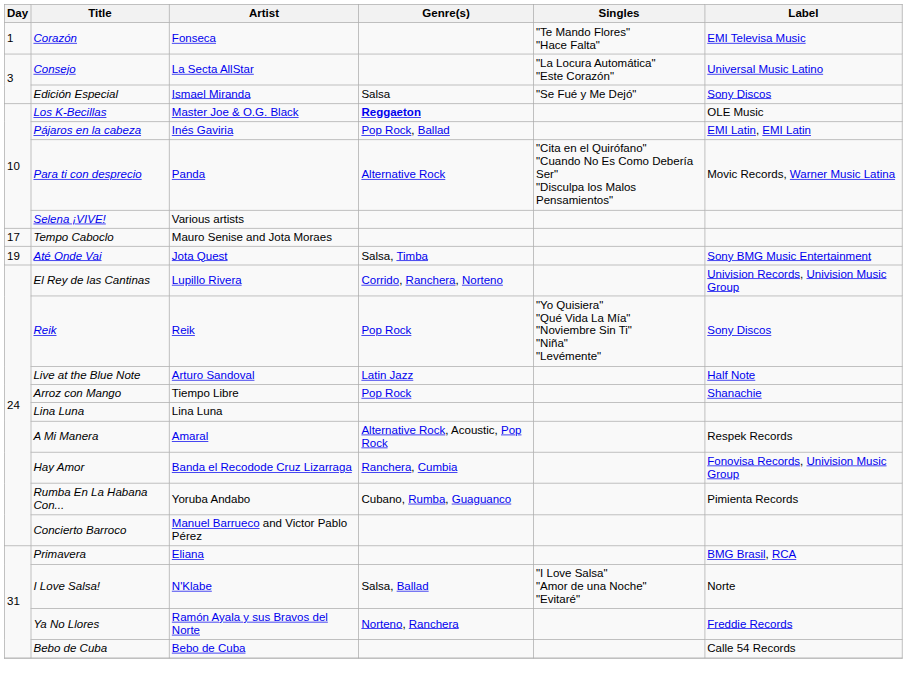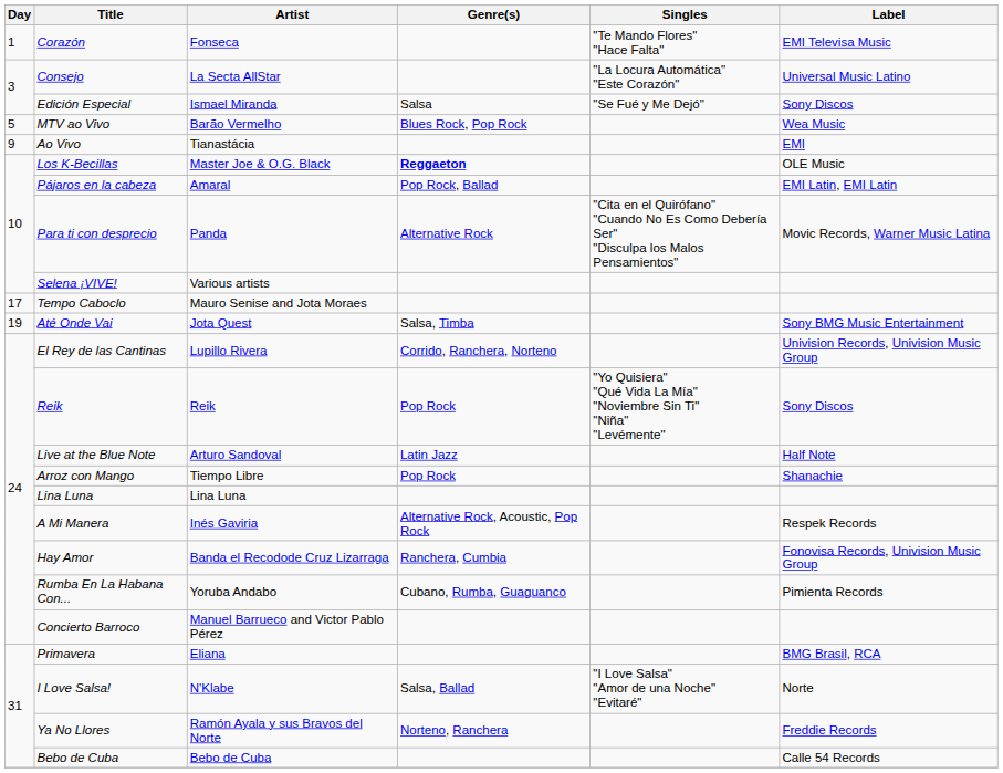 <table class="wikitable sortable" style="text-align: left;">
 <tr>
 <th>Day</th>
 <th>Title</th>
 <th>Artist</th>
 <th>Genre(s)</th>
 <th>Singles</th>
 <th>Label</th>
 </tr>
 <tr>
 <td>1</td>
 <td><em><a href='#'>Corazón</a></em></td>
 <td><a href='#'>Fonseca</a></td>
 <td></td>
 <td>"Te Mando Flores"<br>"Hace Falta"</td>
 <td><a href='#'>EMI Televisa Music</a></td>
 </tr>
 <tr>
 <td rowspan="2">3</td>
 <td><em><a href='#'>Consejo</a></em></td>
 <td><a href='#'>La Secta AllStar</a></td>
 <td></td>
 <td>"La Locura Automática"<br>"Este Corazón"</td>
 <td><a href='#'>Universal Music Latino</a></td>
 </tr>
 <tr>
 <td><em>Edición Especial</em></td>
 <td><a href='#'>Ismael Miranda</a></td>
 <td>Salsa</td>
 <td>"Se Fué y Me Dejó"</td>
 <td><a href='#'>Sony Discos</a></td>
 </tr>
 <tr>
+<td>5</td>
+<td><em>MTV ao Vivo</em></td>
+<td><a href='#'>Barão Vermelho</a></td>
+<td><a href='#'>Blues Rock</a>, <a href='#'>Pop Rock</a></td>
+<td></td>
+<td><a href='#'>Wea Music</a></td>
+</tr>
+<tr>
+<td>9</td>
+<td><em>Ao Vivo</em></td>
+<td>Tianastácia</td>
+<td></td>
+<td></td>
+<td><a href='#'>EMI</a></td>
+</tr>
+<tr>
 <td rowspan="4">10</td>
 <td><em><a href='#'>Los K-Becillas</a></em></td>
 <td><a href='#'>Master Joe & O.G. Black</a></td>
 <td><strong><a href='#'>Reggaeton</a></strong></td>
 <td></td>
 <td>OLE Music</td>
 </tr>
 <tr>
 <td><em><a href='#'>Pájaros en la cabeza</a></em></td>
-<td><a href='#'>Inés Gaviria</a></td>
+<td><a href='#'>Amaral</a></td>
 <td><a href='#'>Pop Rock</a>, <a href='#'>Ballad</a></td>
 <td></td>
 <td><a href='#'>EMI Latin</a>, <a href='#'>EMI Latin</a></td>
 </tr>
 <tr>
 <td><em><a href='#'>Para ti con desprecio</a></em></td>
 <td><a href='#'>Panda</a></td>
 <td><a href='#'>Alternative Rock</a></td>
 <td>"Cita en el Quirófano"<br>"Cuando No Es Como Debería Ser"<br>"Disculpa los Malos Pensamientos"</td>
 <td>Movic Records, <a href='#'>Warner Music Latina</a></td>
 </tr>
 <tr>
 <td><em><a href='#'>Selena ¡VIVE!</a></em></td>
 <td>Various artists</td>
 <td></td>
 <td></td>
 <td></td>
 </tr>
 <tr>
 <td>17</td>
 <td><em>Tempo Caboclo</em></td>
 <td>Mauro Senise and Jota Moraes</td>
 <td></td>
 <td></td>
 <td></td>
 </tr>
 <tr>
 <td>19</td>
 <td><em><a href='#'>Até Onde Vai</a></em></td>
 <td><a href='#'>Jota Quest</a></td>
 <td>Salsa, <a href='#'>Timba</a></td>
 <td></td>
 <td><a href='#'>Sony BMG Music Entertainment</a></td>
 </tr>
 <tr>
 <td rowspan="9">24</td>
 <td><em>El Rey de las Cantinas</em></td>
 <td><a href='#'>Lupillo Rivera</a></td>
 <td><a href='#'>Corrido</a>, <a href='#'>Ranchera</a>, <a href='#'>Norteno</a></td>
 <td></td>
 <td><a href='#'>Univision Records</a>, <a href='#'>Univision Music Group</a></td>
 </tr>
 <tr>
 <td><em><a href='#'>Reik</a></em></td>
 <td><a href='#'>Reik</a></td>
 <td><a href='#'>Pop Rock</a></td>
 <td>"Yo Quisiera"<br>"Qué Vida La Mía"<br>"Noviembre Sin Ti"<br>"Niña"<br>"Levémente"</td>
 <td><a href='#'>Sony Discos</a></td>
 </tr>
 <tr>
 <td><em>Live at the Blue Note</em></td>
 <td><a href='#'>Arturo Sandoval</a></td>
 <td><a href='#'>Latin Jazz</a></td>
 <td></td>
 <td><a href='#'>Half Note</a></td>
 </tr>
 <tr>
 <td><em>Arroz con Mango</em></td>
 <td>Tiempo Libre</td>
 <td><a href='#'>Pop Rock</a></td>
 <td></td>
 <td><a href='#'>Shanachie</a></td>
 </tr>
 <tr>
 <td><em>Lina Luna</em></td>
 <td>Lina Luna</td>
 <td></td>
 <td></td>
 <td></td>
 </tr>
 <tr>
 <td><em>A Mi Manera</em></td>
-<td><a href='#'>Amaral</a></td>
+<td><a href='#'>Inés Gaviria</a></td>
 <td><a href='#'>Alternative Rock</a>, Acoustic, <a href='#'>Pop Rock</a></td>
 <td></td>
 <td>Respek Records</td>
 </tr>
 <tr>
 <td><em>Hay Amor</em></td>
 <td><a href='#'>Banda el Recodode Cruz Lizarraga</a></td>
 <td><a href='#'>Ranchera</a>, <a href='#'>Cumbia</a></td>
 <td></td>
 <td><a href='#'>Fonovisa Records</a>, <a href='#'>Univision Music Group</a></td>
 </tr>
 <tr>
 <td><em>Rumba En La Habana Con...</em></td>
 <td>Yoruba Andabo</td>
 <td>Cubano, <a href='#'>Rumba</a>, <a href='#'>Guaguanco</a></td>
 <td></td>
 <td>Pimienta Records</td>
 </tr>
 <tr>
 <td><em>Concierto Barroco</em></td>
 <td><a href='#'>Manuel Barrueco</a> and Victor Pablo Pérez</td>
 <td></td>
 <td></td>
 <td></td>
 </tr>
 <tr>
 <td rowspan="4">31</td>
 <td><em>Primavera</em></td>
 <td><a href='#'>Eliana</a></td>
 <td></td>
 <td></td>
 <td><a href='#'>BMG Brasil</a>, <a href='#'>RCA</a></td>
 </tr>
 <tr>
 <td><em>I Love Salsa!</em></td>
 <td><a href='#'>N'Klabe</a></td>
 <td>Salsa, <a href='#'>Ballad</a></td>
 <td>"I Love Salsa"<br>"Amor de una Noche"<br>"Evitaré"</td>
 <td>Norte</td>
 </tr>
 <tr>
 <td><em>Ya No Llores</em></td>
 <td><a href='#'>Ramón Ayala y sus Bravos del Norte</a></td>
 <td><a href='#'>Norteno</a>, <a href='#'>Ranchera</a></td>
 <td></td>
 <td><a href='#'>Freddie Records</a></td>
 </tr>
 <tr>
 <td><em>Bebo de Cuba</em></td>
 <td><a href='#'>Bebo de Cuba</a></td>
 <td></td>
 <td></td>
 <td>Calle 54 Records</td>
 </tr>
 <tr>
 </tr>
 </table>
